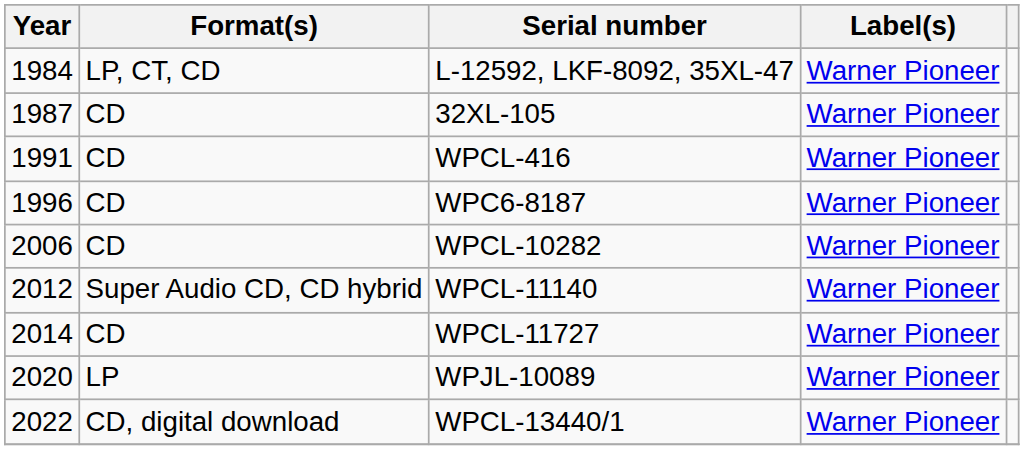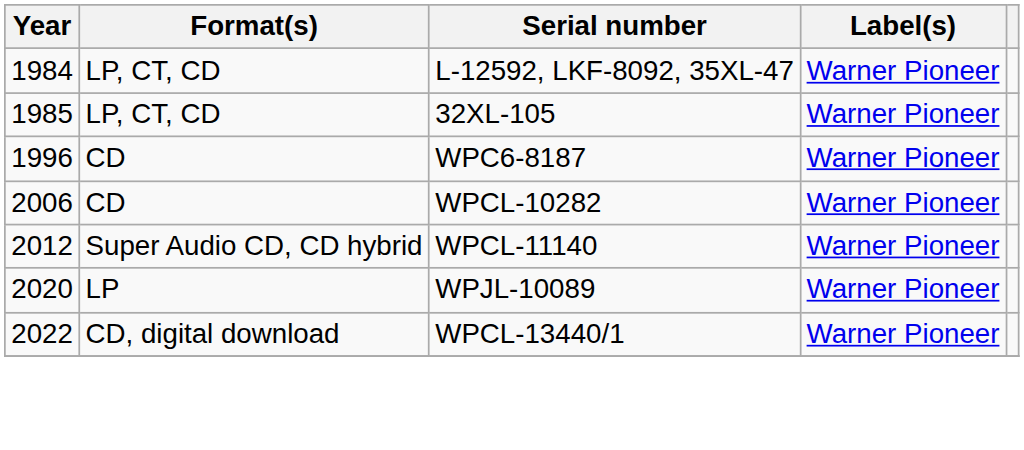 <table class="wikitable sortable plainrowheaders">
 <tr>
 <th scope="col">Year</th>
 <th scope="col">Format(s)</th>
 <th scope="col">Serial number</th>
 <th scope="col">Label(s)</th>
 <th scope="col"></th>
 </tr>
 <tr>
 <td>1984</td>
 <td>LP, CT, CD</td>
 <td>L-12592, LKF-8092, 35XL-47</td>
 <td><a href='#'>Warner Pioneer</a></td>
 <td></td>
 </tr>
 <tr>
-<td>1987</td>
-<td>CD</td>
+<td>1985</td>
+<td>LP, CT, CD</td>
 <td>32XL-105</td>
-<td><a href='#'>Warner Pioneer</a></td>
-<td></td>
-</tr>
-<tr>
-<td>1991</td>
-<td>CD</td>
-<td>WPCL-416</td>
 <td><a href='#'>Warner Pioneer</a></td>
 <td></td>
 </tr>
 <tr>
 <td>1996</td>
 <td>CD</td>
 <td>WPC6-8187</td>
 <td><a href='#'>Warner Pioneer</a></td>
 <td></td>
 </tr>
 <tr>
 <td>2006</td>
 <td>CD</td>
 <td>WPCL-10282</td>
 <td><a href='#'>Warner Pioneer</a></td>
 <td></td>
 </tr>
 <tr>
 <td>2012</td>
 <td>Super Audio CD, CD hybrid</td>
 <td>WPCL-11140</td>
 <td><a href='#'>Warner Pioneer</a></td>
 <td></td>
 </tr>
 <tr>
-<td>2014</td>
-<td>CD</td>
-<td>WPCL-11727</td>
-<td><a href='#'>Warner Pioneer</a></td>
-<td></td>
-</tr>
-<tr>
 <td>2020</td>
 <td>LP</td>
 <td>WPJL-10089</td>
 <td><a href='#'>Warner Pioneer</a></td>
 <td></td>
 </tr>
 <tr>
 <td>2022</td>
 <td>CD, digital download</td>
 <td>WPCL-13440/1</td>
 <td><a href='#'>Warner Pioneer</a></td>
 <td></td>
 </tr>
 <tr>
 </tr>
 </table>
